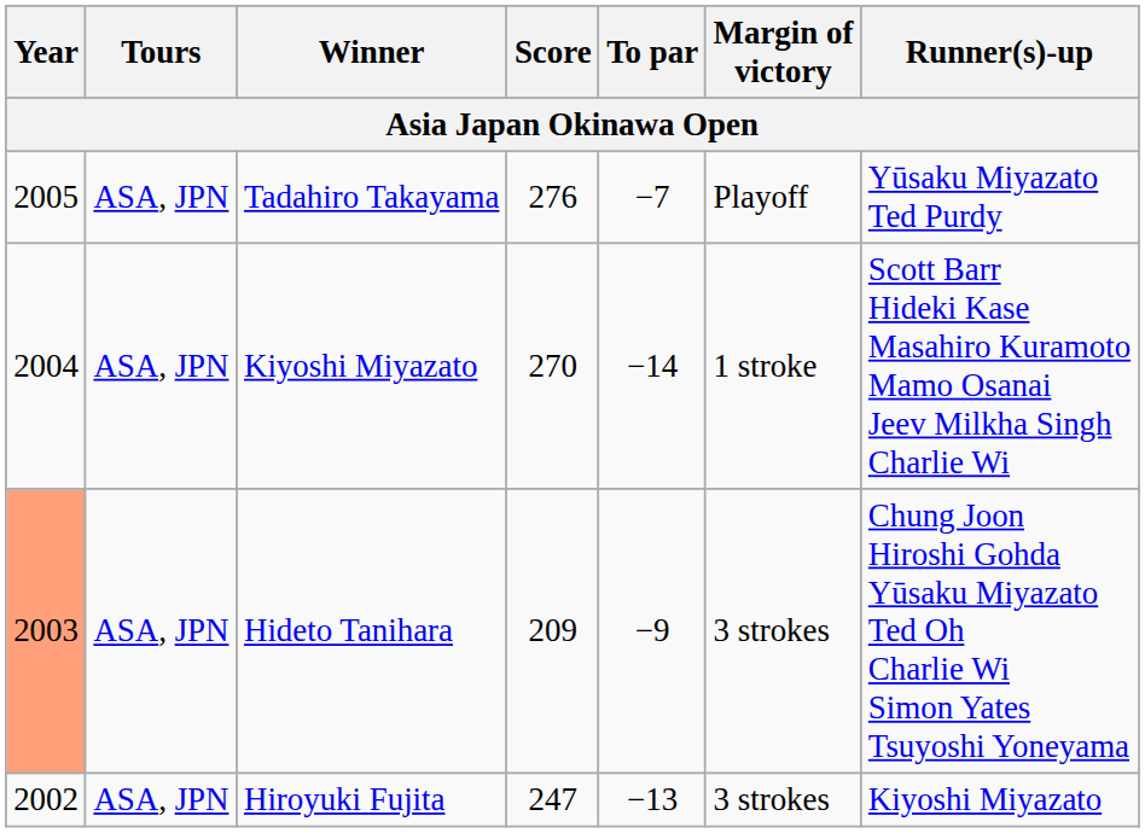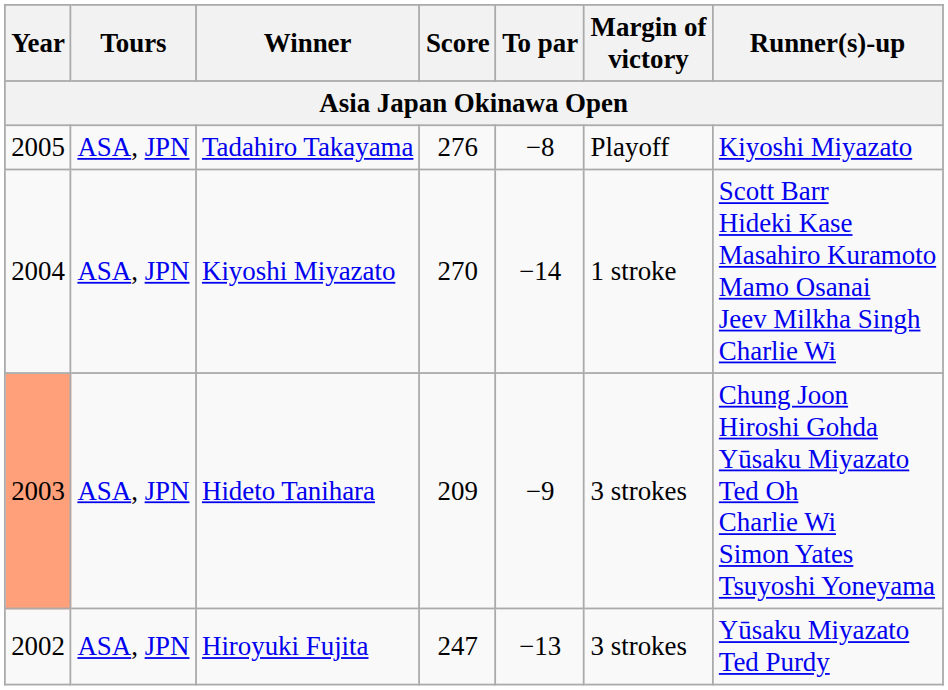 <table class=wikitable style="font-size:95%">
 <tr>
 <th>Year</th>
 <th>Tours</th>
 <th>Winner</th>
 <th>Score</th>
 <th>To par</th>
 <th>Margin of<br>victory</th>
 <th>Runner(s)-up</th>
 </tr>
 <tr>
 <th colspan=7>Asia Japan Okinawa Open</th>
 </tr>
 <tr>
 <td>2005</td>
 <td><a href='#'>ASA</a>, <a href='#'>JPN</a></td>
 <td> <a href='#'>Tadahiro Takayama</a></td>
 <td align=center>276</td>
-<td align=center>−7</td>
+<td align=center>−8</td>
 <td>Playoff</td>
-<td> <a href='#'>Yūsaku Miyazato</a><br> <a href='#'>Ted Purdy</a></td>
+<td> <a href='#'>Kiyoshi Miyazato</a></td>
 </tr>
 <tr>
 <td>2004</td>
 <td><a href='#'>ASA</a>, <a href='#'>JPN</a></td>
 <td> <a href='#'>Kiyoshi Miyazato</a></td>
 <td align=center>270</td>
 <td align=center>−14</td>
 <td>1 stroke</td>
 <td> <a href='#'>Scott Barr</a><br> <a href='#'>Hideki Kase</a><br> <a href='#'>Masahiro Kuramoto</a><br> <a href='#'>Mamo Osanai</a><br> <a href='#'>Jeev Milkha Singh</a><br> <a href='#'>Charlie Wi</a></td>
 </tr>
 <tr>
 <td style="background: lightsalmon;">2003</td>
 <td><a href='#'>ASA</a>, <a href='#'>JPN</a></td>
 <td> <a href='#'>Hideto Tanihara</a></td>
 <td align=center>209</td>
 <td align=center>−9</td>
 <td>3 strokes</td>
 <td> <a href='#'>Chung Joon</a><br> <a href='#'>Hiroshi Gohda</a><br> <a href='#'>Yūsaku Miyazato</a><br> <a href='#'>Ted Oh</a><br> <a href='#'>Charlie Wi</a><br> <a href='#'>Simon Yates</a><br> <a href='#'>Tsuyoshi Yoneyama</a></td>
 </tr>
 <tr>
 <td>2002</td>
 <td><a href='#'>ASA</a>, <a href='#'>JPN</a></td>
 <td> <a href='#'>Hiroyuki Fujita</a></td>
 <td align=center>247</td>
 <td align=center>−13</td>
 <td>3 strokes</td>
-<td> <a href='#'>Kiyoshi Miyazato</a></td>
+<td> <a href='#'>Yūsaku Miyazato</a><br> <a href='#'>Ted Purdy</a></td>
 </tr>
 </table>
